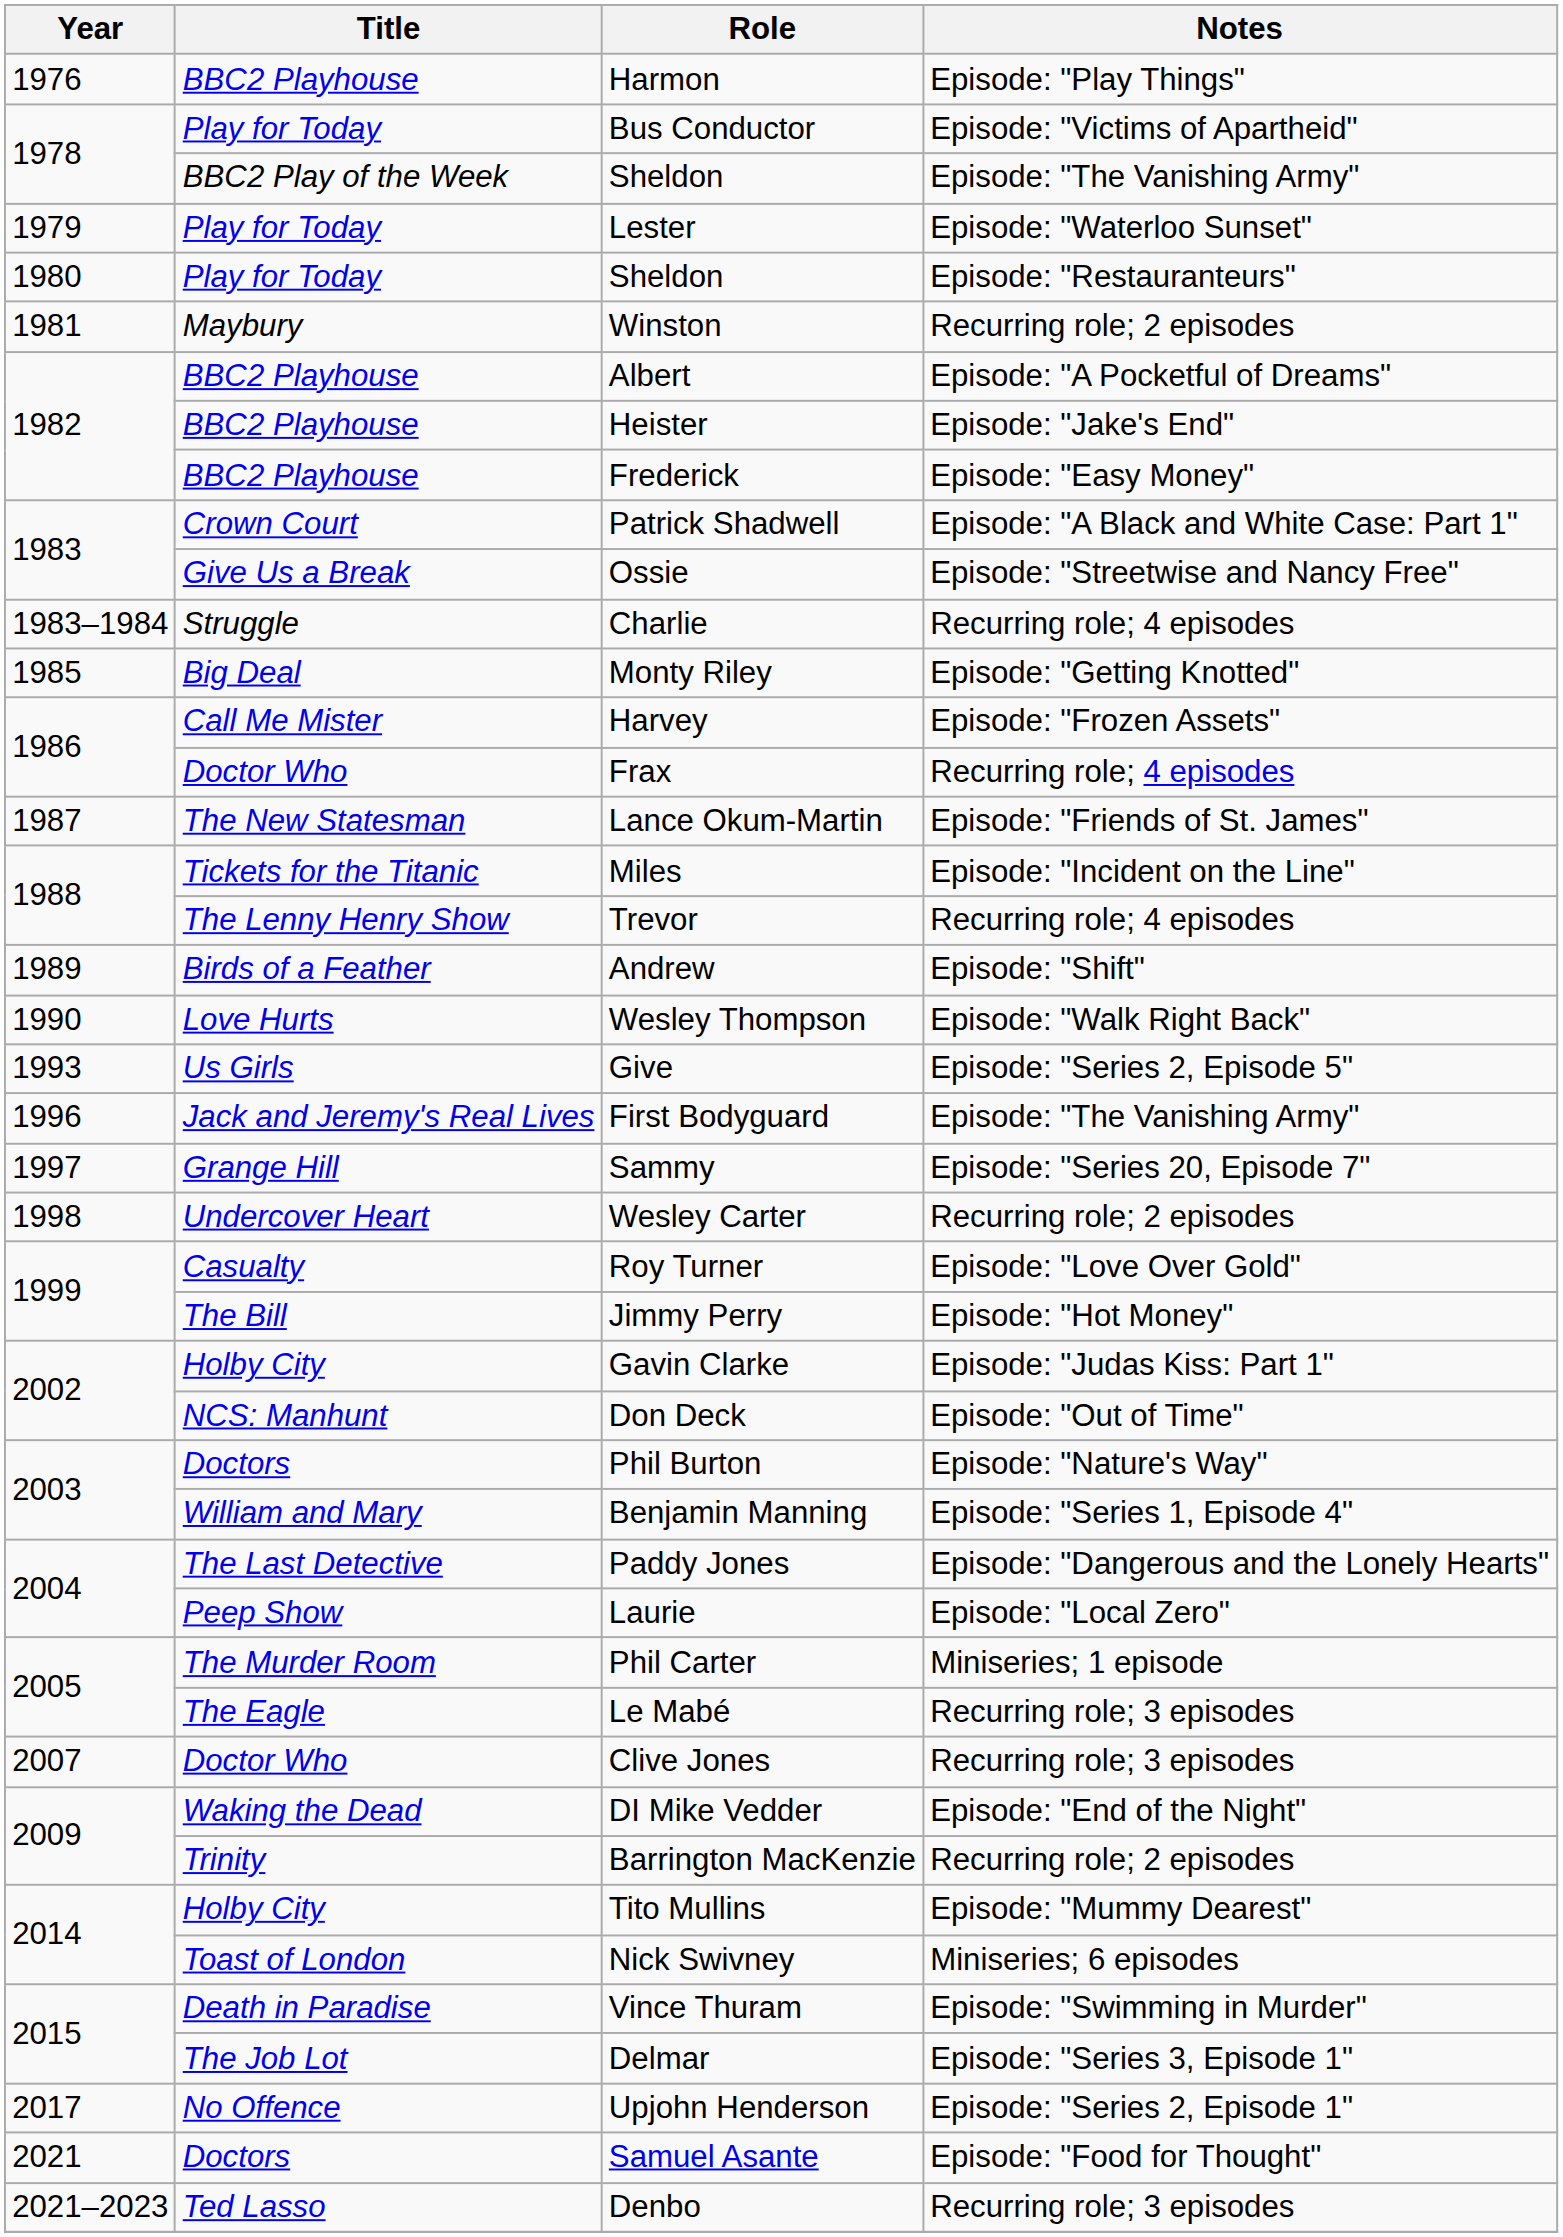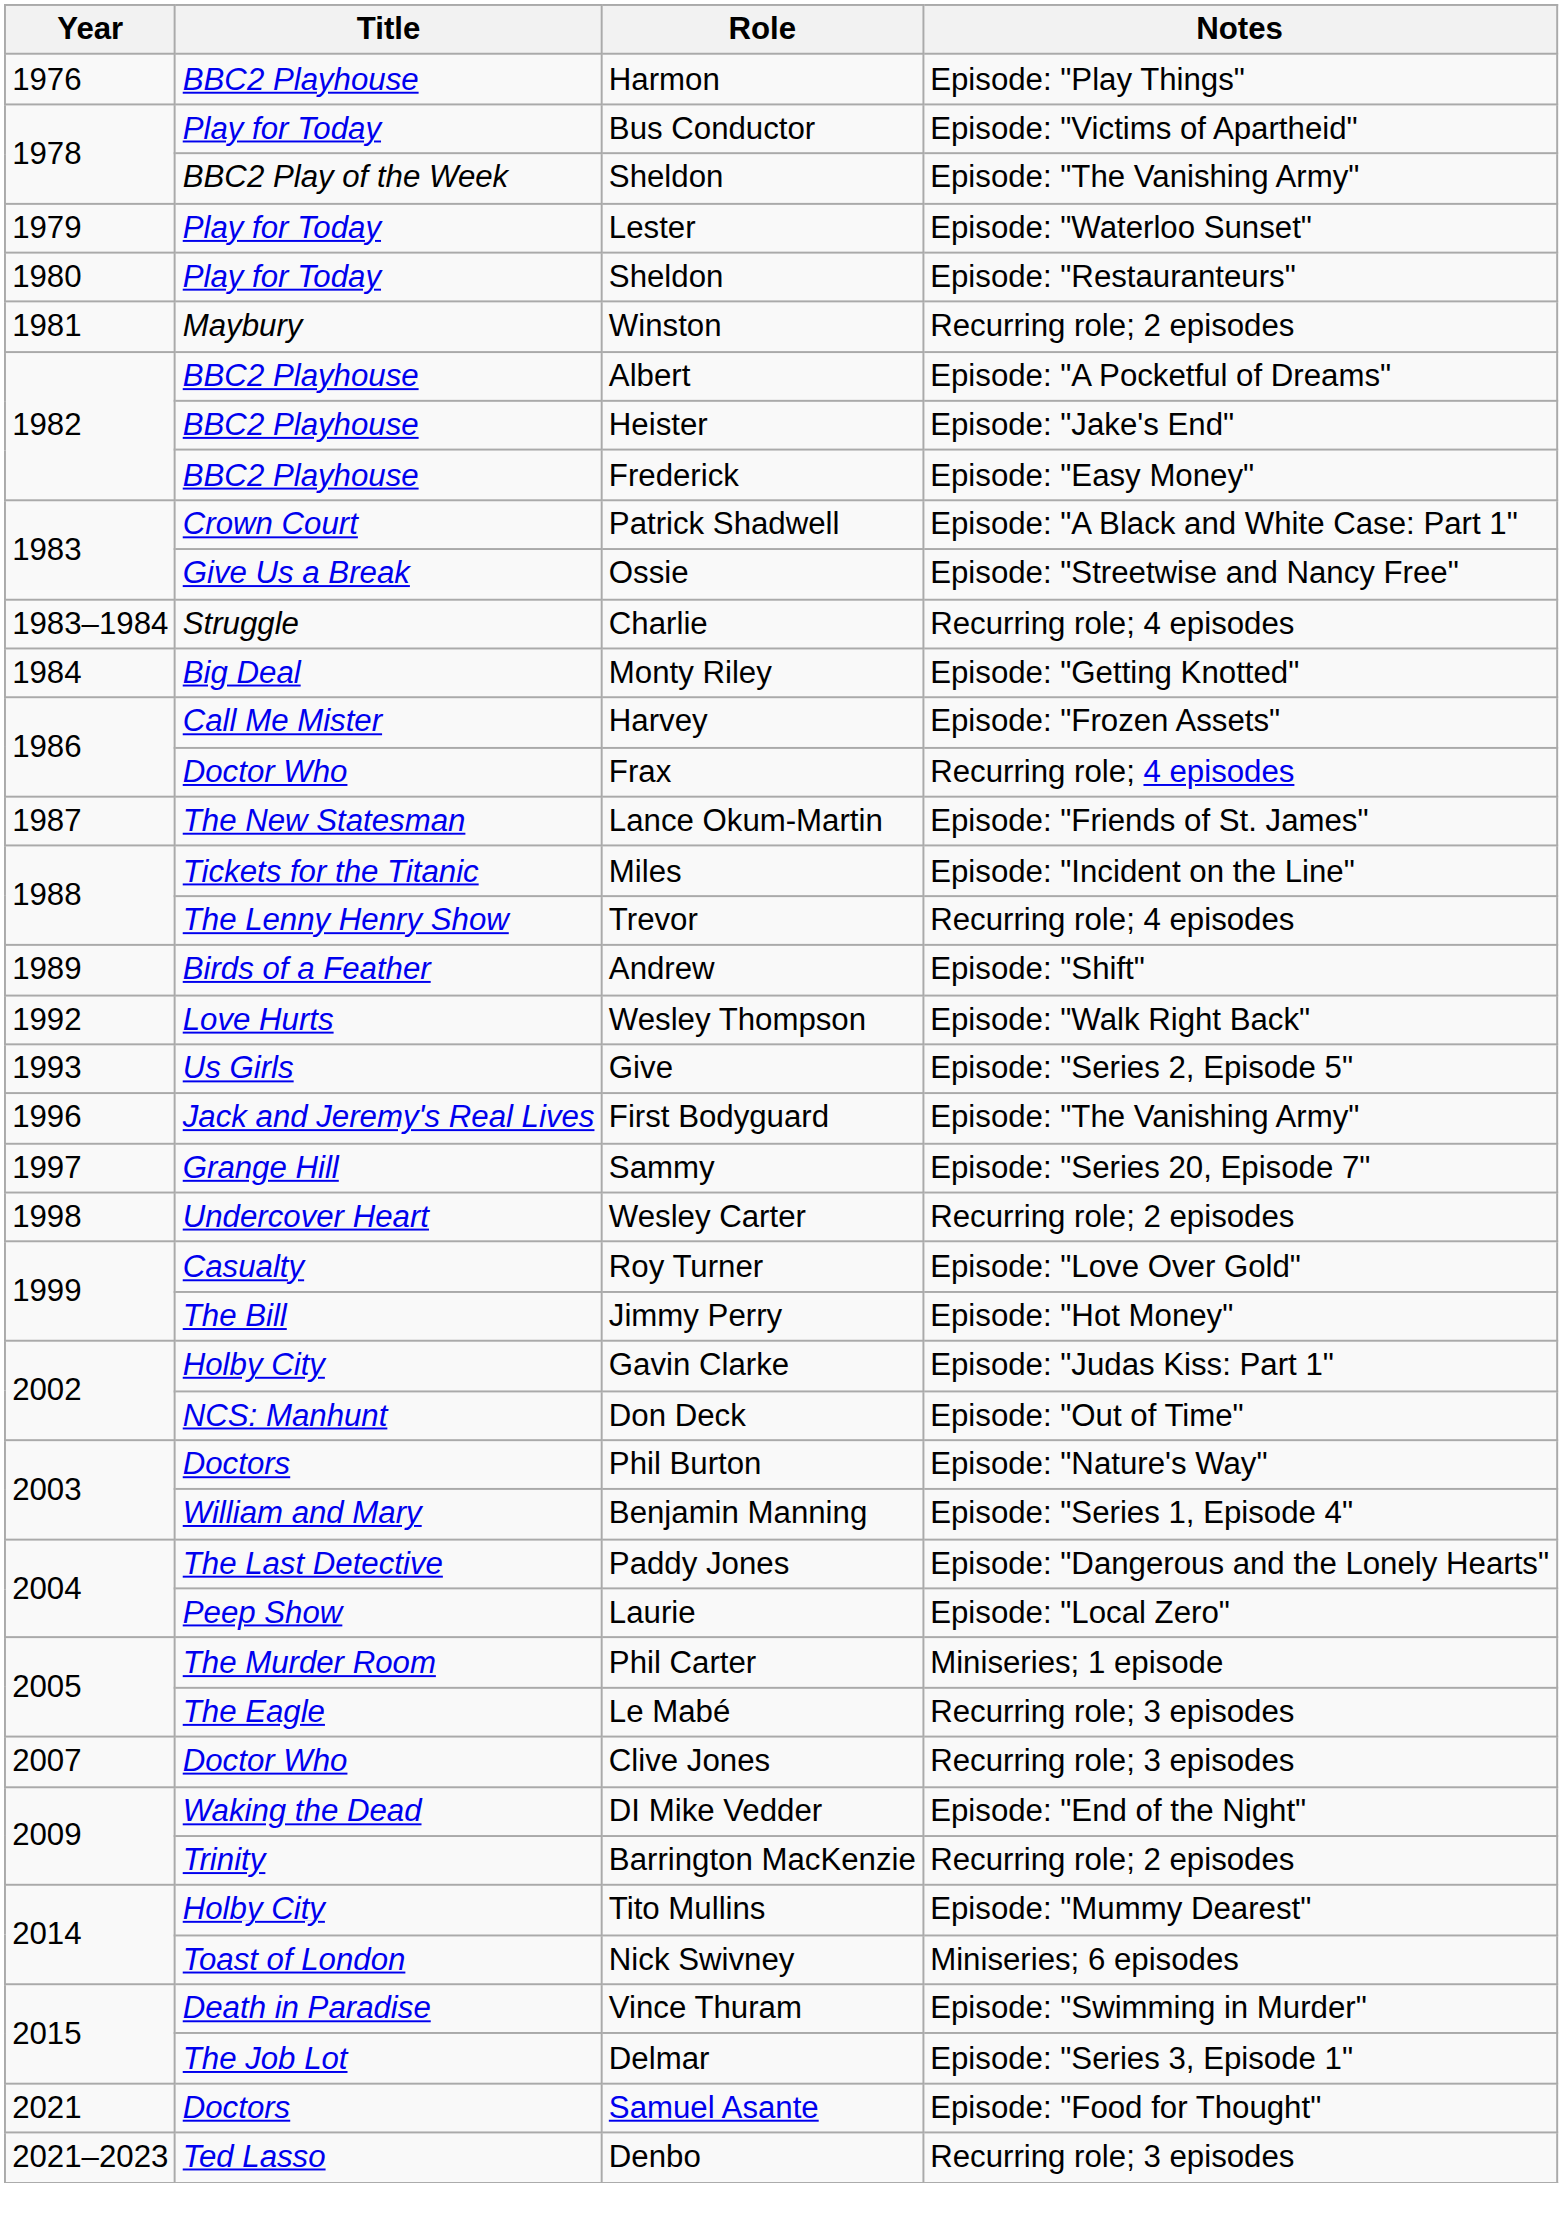 <table class="wikitable">
 <tr>
 <th>Year</th>
 <th>Title</th>
 <th>Role</th>
 <th>Notes</th>
 </tr>
 <tr>
 <td>1976</td>
 <td><em><a href='#'>BBC2 Playhouse</a></em></td>
 <td>Harmon</td>
 <td>Episode: "Play Things"</td>
 </tr>
 <tr>
 <td rowspan="2">1978</td>
 <td><em><a href='#'>Play for Today</a></em></td>
 <td>Bus Conductor</td>
 <td>Episode: "Victims of Apartheid"</td>
 </tr>
 <tr>
 <td><em>BBC2 Play of the Week</em></td>
 <td>Sheldon</td>
 <td>Episode: "The Vanishing Army"</td>
 </tr>
 <tr>
 <td>1979</td>
 <td><em><a href='#'>Play for Today</a></em></td>
 <td>Lester</td>
 <td>Episode: "Waterloo Sunset"</td>
 </tr>
 <tr>
 <td>1980</td>
 <td><em><a href='#'>Play for Today</a></em></td>
 <td>Sheldon</td>
 <td>Episode: "Restauranteurs"</td>
 </tr>
 <tr>
 <td>1981</td>
 <td><em>Maybury</em></td>
 <td>Winston</td>
 <td>Recurring role; 2 episodes</td>
 </tr>
 <tr>
 <td rowspan="3">1982</td>
 <td><em><a href='#'>BBC2 Playhouse</a></em></td>
 <td>Albert</td>
 <td>Episode: "A Pocketful of Dreams"</td>
 </tr>
 <tr>
 <td><em><a href='#'>BBC2 Playhouse</a></em></td>
 <td>Heister</td>
 <td>Episode: "Jake's End"</td>
 </tr>
 <tr>
 <td><em><a href='#'>BBC2 Playhouse</a></em></td>
 <td>Frederick</td>
 <td>Episode: "Easy Money"</td>
 </tr>
 <tr>
 <td rowspan="2">1983</td>
 <td><em><a href='#'>Crown Court</a></em></td>
 <td>Patrick Shadwell</td>
 <td>Episode: "A Black and White Case: Part 1"</td>
 </tr>
 <tr>
 <td><em><a href='#'>Give Us a Break</a></em></td>
 <td>Ossie</td>
 <td>Episode: "Streetwise and Nancy Free"</td>
 </tr>
 <tr>
 <td>1983–1984</td>
 <td><em>Struggle</em></td>
 <td>Charlie</td>
 <td>Recurring role; 4 episodes</td>
 </tr>
 <tr>
-<td>1985</td>
+<td>1984</td>
 <td><em><a href='#'>Big Deal</a></em></td>
 <td>Monty Riley</td>
 <td>Episode: "Getting Knotted"</td>
 </tr>
 <tr>
 <td rowspan="2">1986</td>
 <td><em><a href='#'>Call Me Mister</a></em></td>
 <td>Harvey</td>
 <td>Episode: "Frozen Assets"</td>
 </tr>
 <tr>
 <td><em><a href='#'>Doctor Who</a></em></td>
 <td>Frax</td>
 <td>Recurring role; <a href='#'>4 episodes</a></td>
 </tr>
 <tr>
 <td>1987</td>
 <td><em><a href='#'>The New Statesman</a></em></td>
 <td>Lance Okum-Martin</td>
 <td>Episode: "Friends of St. James"</td>
 </tr>
 <tr>
 <td rowspan="2">1988</td>
 <td><em><a href='#'>Tickets for the Titanic</a></em></td>
 <td>Miles</td>
 <td>Episode: "Incident on the Line"</td>
 </tr>
 <tr>
 <td><em><a href='#'>The Lenny Henry Show</a></em></td>
 <td>Trevor</td>
 <td>Recurring role; 4 episodes</td>
 </tr>
 <tr>
 <td>1989</td>
 <td><em><a href='#'>Birds of a Feather</a></em></td>
 <td>Andrew</td>
 <td>Episode: "Shift"</td>
 </tr>
 <tr>
-<td>1990</td>
+<td>1992</td>
 <td><em><a href='#'>Love Hurts</a></em></td>
 <td>Wesley Thompson</td>
 <td>Episode: "Walk Right Back"</td>
 </tr>
 <tr>
 <td>1993</td>
 <td><em><a href='#'>Us Girls</a></em></td>
 <td>Give</td>
 <td>Episode: "Series 2, Episode 5"</td>
 </tr>
 <tr>
 <td>1996</td>
 <td><em><a href='#'>Jack and Jeremy's Real Lives</a></em></td>
 <td>First Bodyguard</td>
 <td>Episode: "The Vanishing Army"</td>
 </tr>
 <tr>
 <td>1997</td>
 <td><em><a href='#'>Grange Hill</a></em></td>
 <td>Sammy</td>
 <td>Episode: "Series 20, Episode 7"</td>
 </tr>
 <tr>
 <td>1998</td>
 <td><em><a href='#'>Undercover Heart</a></em></td>
 <td>Wesley Carter</td>
 <td>Recurring role; 2 episodes</td>
 </tr>
 <tr>
 <td rowspan="2">1999</td>
 <td><em><a href='#'>Casualty</a></em></td>
 <td>Roy Turner</td>
 <td>Episode: "Love Over Gold"</td>
 </tr>
 <tr>
 <td><em><a href='#'>The Bill</a></em></td>
 <td>Jimmy Perry</td>
 <td>Episode: "Hot Money"</td>
 </tr>
 <tr>
 <td rowspan="2">2002</td>
 <td><em><a href='#'>Holby City</a></em></td>
 <td>Gavin Clarke</td>
 <td>Episode: "Judas Kiss: Part 1"</td>
 </tr>
 <tr>
 <td><em><a href='#'>NCS: Manhunt</a></em></td>
 <td>Don Deck</td>
 <td>Episode: "Out of Time"</td>
 </tr>
 <tr>
 <td rowspan="2">2003</td>
 <td><em><a href='#'>Doctors</a></em></td>
 <td>Phil Burton</td>
 <td>Episode: "Nature's Way"</td>
 </tr>
 <tr>
 <td><em><a href='#'>William and Mary</a></em></td>
 <td>Benjamin Manning</td>
 <td>Episode: "Series 1, Episode 4"</td>
 </tr>
 <tr>
 <td rowspan="2">2004</td>
 <td><em><a href='#'>The Last Detective</a></em></td>
 <td>Paddy Jones</td>
 <td>Episode: "Dangerous and the Lonely Hearts"</td>
 </tr>
 <tr>
 <td><em><a href='#'>Peep Show</a></em></td>
 <td>Laurie</td>
 <td>Episode: "Local Zero"</td>
 </tr>
 <tr>
 <td rowspan="2">2005</td>
 <td><em><a href='#'>The Murder Room</a></em></td>
 <td>Phil Carter</td>
 <td>Miniseries; 1 episode</td>
 </tr>
 <tr>
 <td><em><a href='#'>The Eagle</a></em></td>
 <td>Le Mabé</td>
 <td>Recurring role; 3 episodes</td>
 </tr>
 <tr>
 <td>2007</td>
 <td><em><a href='#'>Doctor Who</a></em></td>
 <td>Clive Jones</td>
 <td>Recurring role; 3 episodes</td>
 </tr>
 <tr>
 <td rowspan="2">2009</td>
 <td><em><a href='#'>Waking the Dead</a></em></td>
 <td>DI Mike Vedder</td>
 <td>Episode: "End of the Night"</td>
 </tr>
 <tr>
 <td><em><a href='#'>Trinity</a></em></td>
 <td>Barrington MacKenzie</td>
 <td>Recurring role; 2 episodes</td>
 </tr>
 <tr>
 <td rowspan="2">2014</td>
 <td><em><a href='#'>Holby City</a></em></td>
 <td>Tito Mullins</td>
 <td>Episode: "Mummy Dearest"</td>
 </tr>
 <tr>
 <td><em><a href='#'>Toast of London</a></em></td>
 <td>Nick Swivney</td>
 <td>Miniseries; 6 episodes</td>
 </tr>
 <tr>
 <td rowspan="2">2015</td>
 <td><em><a href='#'>Death in Paradise</a></em></td>
 <td>Vince Thuram</td>
 <td>Episode: "Swimming in Murder"</td>
 </tr>
 <tr>
 <td><em><a href='#'>The Job Lot</a></em></td>
 <td>Delmar</td>
 <td>Episode: "Series 3, Episode 1"</td>
 </tr>
 <tr>
-<td>2017</td>
-<td><em><a href='#'>No Offence</a></em></td>
-<td>Upjohn Henderson</td>
-<td>Episode: "Series 2, Episode 1"</td>
-</tr>
-<tr>
 <td>2021</td>
 <td><em><a href='#'>Doctors</a></em></td>
 <td><a href='#'>Samuel Asante</a></td>
 <td>Episode: "Food for Thought"</td>
 </tr>
 <tr>
 <td>2021–2023</td>
 <td><em><a href='#'>Ted Lasso</a></em></td>
 <td>Denbo</td>
 <td>Recurring role; 3 episodes</td>
 </tr>
 <tr>
 </tr>
 </table>
